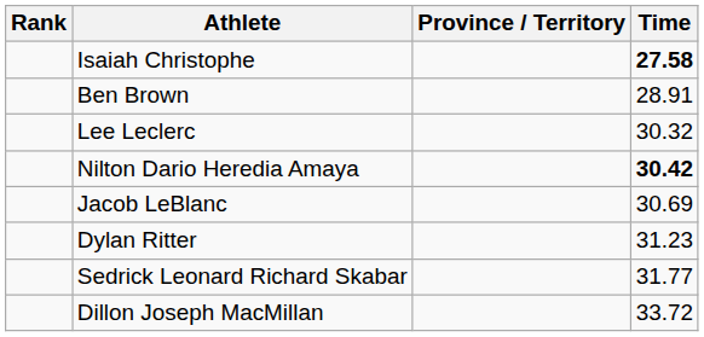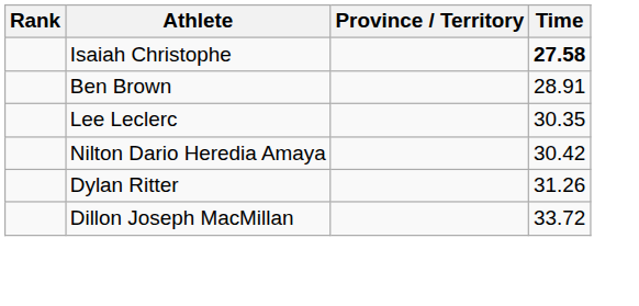 <table class="wikitable sortable" style="text-align:center">
 <tr>
 <th>Rank</th>
 <th>Athlete</th>
 <th>Province / Territory</th>
 <th>Time</th>
 </tr>
 <tr>
 <td></td>
 <td align=left>Isaiah Christophe</td>
 <td align="left"></td>
 <td><strong>27.58</strong></td>
 </tr>
 <tr>
 <td></td>
 <td align=left>Ben Brown</td>
 <td align="left"></td>
 <td>28.91</td>
 </tr>
 <tr>
 <td></td>
 <td align=left>Lee Leclerc</td>
 <td align="left"></td>
-<td>30.32</td>
+<td>30.35</td>
 </tr>
 <tr>
 <td></td>
 <td align=left>Nilton Dario Heredia Amaya</td>
 <td align="left"></td>
-<td><strong>30.42</strong></td>
-</tr>
-<tr>
-<td></td>
-<td align=left>Jacob LeBlanc</td>
-<td align="left"></td>
-<td>30.69</td>
+<td>30.42</td>
 </tr>
 <tr>
 <td></td>
 <td align=left>Dylan Ritter</td>
 <td align="left"></td>
-<td>31.23</td>
-</tr>
-<tr>
-<td></td>
-<td align=left>Sedrick Leonard Richard Skabar</td>
-<td align="left"></td>
-<td>31.77</td>
+<td>31.26</td>
 </tr>
 <tr>
 <td></td>
 <td align=left>Dillon Joseph MacMillan</td>
 <td align="left"></td>
 <td>33.72</td>
 </tr>
 </table>
